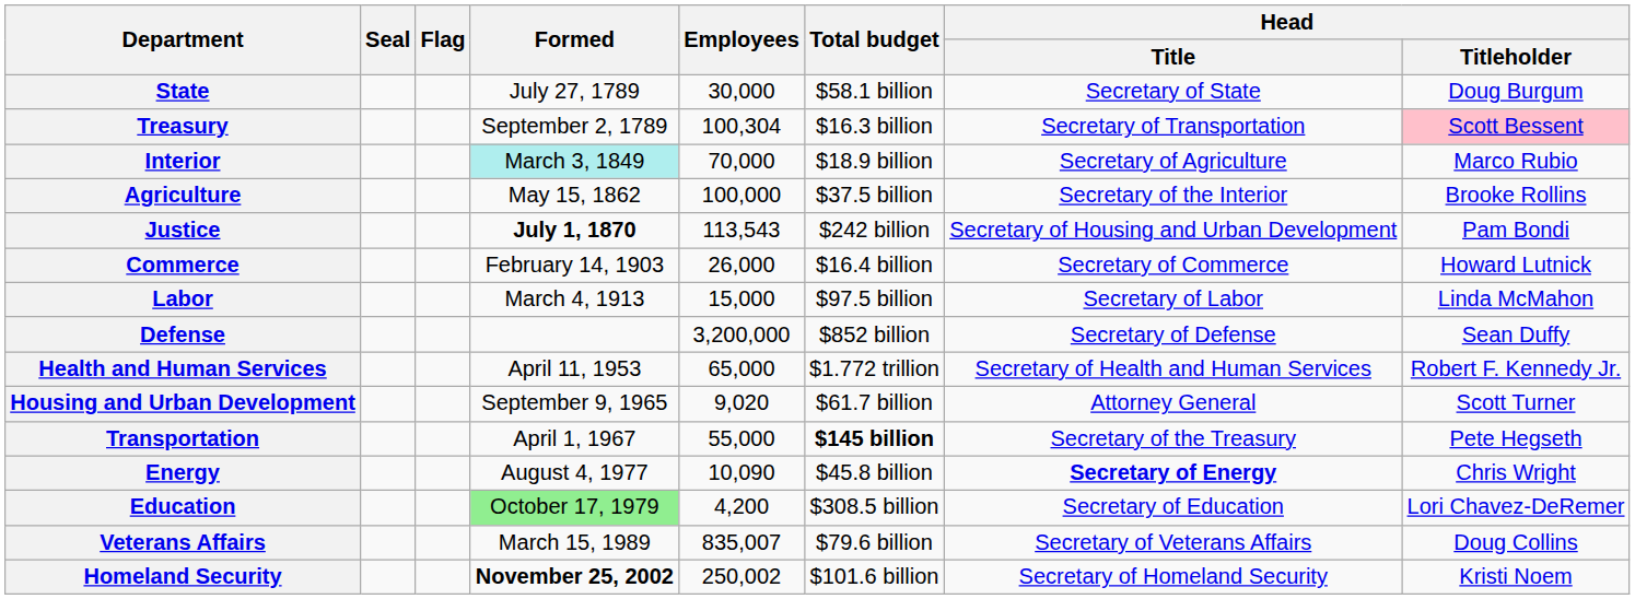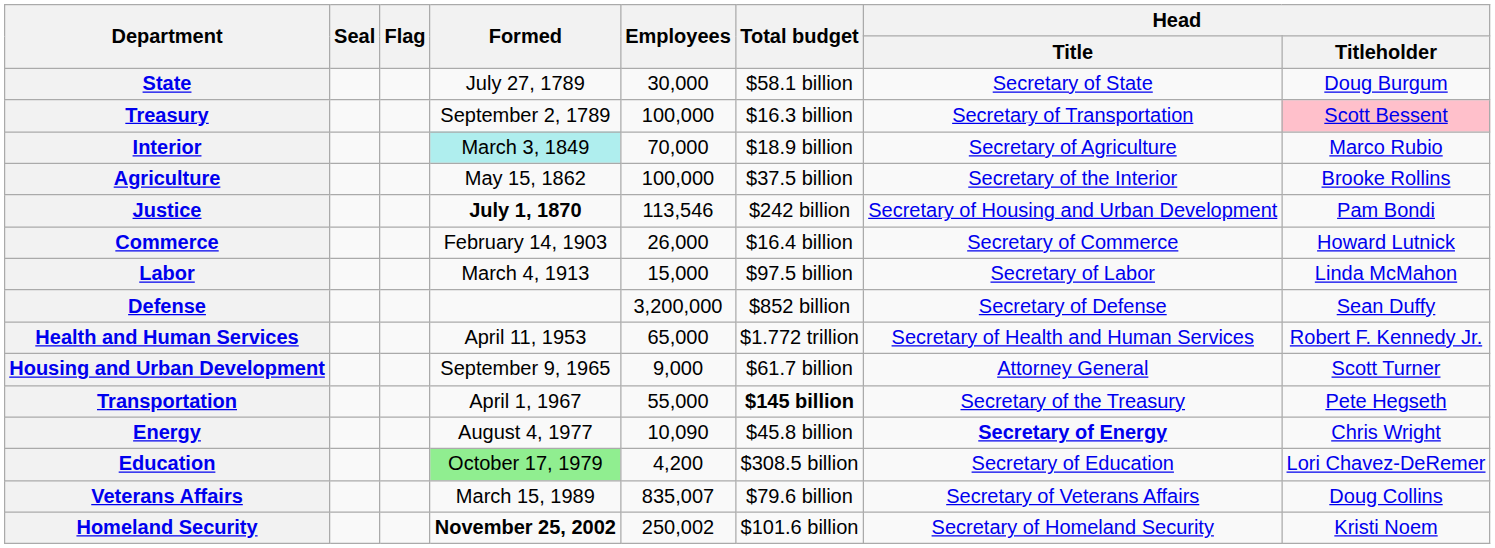 <table class="wikitable sortable plainrowheaders" style="text-align:center;">
 <tr>
 <th scope="col" rowspan="2">Department</th>
 <th scope="col" rowspan="2" data-sort-type="date">Seal</th>
 <th scope="col" rowspan="2" data-sort-type="date">Flag</th>
 <th scope="col" rowspan="2" data-sort-type="date">Formed</th>
 <th scope="col" rowspan="2" data-sort-type="number">Employees</th>
 <th scope="col" rowspan="2" data-sort-type="currency">Total budget</th>
 <th scope="col" colspan="3">Head</th>
 </tr>
 <tr>
 <th scope="col">Title</th>
 <th scope="col" colspan='2'>Titleholder</th>
 </tr>
 <tr>
 <th scope="row"><a href='#'>State</a></th>
 <td></td>
 <td></td>
 <td>July 27, 1789</td>
 <td data-sort-value=30000>30,000<br></td>
 <td data-sort-value=58100000000>$58.1 billion<br></td>
 <td><a href='#'>Secretary of State</a></td>
 <td><a href='#'>Doug Burgum</a></td>
 </tr>
 <tr>
 <th scope="row"><a href='#'>Treasury</a></th>
 <td></td>
 <td></td>
 <td>September 2, 1789</td>
-<td data-sort-value=100000>100,304<br></td>
+<td data-sort-value=100000>100,000<br></td>
 <td data-sort-value=16300000000>$16.3 billion<br></td>
 <td><a href='#'>Secretary of Transportation</a></td>
 <td style="background: pink;"><a href='#'>Scott Bessent</a></td>
 </tr>
 <tr>
 <th scope="row"><a href='#'>Interior</a></th>
 <td></td>
 <td></td>
 <td style="background: paleturquoise;">March 3, 1849</td>
 <td data-sort-value=70000>70,000<br></td>
 <td data-sort-value=35000000000>$18.9 billion<br></td>
 <td><a href='#'>Secretary of Agriculture</a></td>
 <td><a href='#'>Marco Rubio</a></td>
 </tr>
 <tr>
 <th scope="row"><a href='#'>Agriculture</a></th>
 <td></td>
 <td></td>
 <td>May 15, 1862</td>
 <td data-sort-value=100000>100,000<br></td>
 <td data-sort-value=37500000000>$37.5 billion<br></td>
 <td><a href='#'>Secretary of the Interior</a></td>
 <td><a href='#'>Brooke Rollins</a></td>
 </tr>
 <tr>
 <th scope="row"><a href='#'>Justice</a></th>
 <td></td>
 <td></td>
 <td><strong>July 1, 1870</strong></td>
-<td data-sort-value=113543>113,543<br></td>
+<td data-sort-value=113543>113,546<br></td>
 <td data-sort-value=242000000000>$242 billion<br></td>
 <td><a href='#'>Secretary of Housing and Urban Development</a></td>
 <td><a href='#'>Pam Bondi</a></td>
 </tr>
 <tr>
 <th scope="row"><a href='#'>Commerce</a></th>
 <td></td>
 <td></td>
 <td>February 14, 1903</td>
 <td data-sort-value=41000>26,000<br></td>
 <td data-sort-value=16400000000>$16.4 billion<br></td>
 <td><a href='#'>Secretary of Commerce</a></td>
 <td><a href='#'>Howard Lutnick</a></td>
 </tr>
 <tr>
 <th scope="row"><a href='#'>Labor</a></th>
 <td></td>
 <td></td>
 <td>March 4, 1913</td>
 <td data-sort-value=15000>15,000<br></td>
 <td data-sort-value=97500000000>$97.5 billion<br></td>
 <td><a href='#'>Secretary of Labor</a></td>
 <td><a href='#'>Linda McMahon</a></td>
 </tr>
 <tr>
 <th scope="row"><a href='#'>Defense</a></th>
 <td></td>
 <td><br></td>
 <td></td>
 <td data-sort-value=3200000>3,200,000<br></td>
 <td data-sort-value=852000000000>$852 billion<br></td>
 <td><a href='#'>Secretary of Defense</a></td>
 <td><a href='#'>Sean Duffy</a></td>
 </tr>
 <tr>
 <th scope="row"><a href='#'>Health and Human Services</a></th>
 <td></td>
 <td></td>
 <td>April 11, 1953</td>
 <td data-sort-value=65000>65,000<br></td>
 <td data-sort-value=1772000000000>$1.772 trillion<br></td>
 <td><a href='#'>Secretary of Health and Human Services</a></td>
 <td><a href='#'>Robert F. Kennedy Jr.</a></td>
 </tr>
 <tr>
 <th scope="row"><a href='#'>Housing and Urban Development</a></th>
 <td></td>
 <td></td>
 <td>September 9, 1965</td>
-<td data-sort-value=9000>9,020<br></td>
+<td data-sort-value=9000>9,000<br></td>
 <td data-sort-value=61700000000>$61.7 billion<br></td>
 <td><a href='#'>Attorney General</a></td>
 <td><a href='#'>Scott Turner</a></td>
 </tr>
 <tr>
 <th scope="row"><a href='#'>Transportation</a></th>
 <td></td>
 <td></td>
 <td>April 1, 1967</td>
 <td data-sort-value=55000>55,000<br></td>
 <td data-sort-value=145000000000><strong>$145 billion<br></strong></td>
 <td><a href='#'>Secretary of the Treasury</a></td>
 <td><a href='#'>Pete Hegseth</a></td>
 </tr>
 <tr>
 <th scope="row"><a href='#'>Energy</a></th>
 <td></td>
 <td></td>
 <td>August 4, 1977</td>
 <td data-sort-value=10000>10,090<br></td>
 <td data-sort-value=45800000000>$45.8 billion<br></td>
 <td><strong><a href='#'>Secretary of Energy</a></strong></td>
 <td><a href='#'>Chris Wright</a></td>
 </tr>
 <tr>
 <th scope="row"><a href='#'>Education</a></th>
 <td></td>
 <td></td>
 <td style="background: lightgreen;">October 17, 1979</td>
 <td data-sort-value=4200>4,200<br></td>
 <td data-sort-value=308500000000>$308.5 billion<br></td>
 <td><a href='#'>Secretary of Education</a></td>
 <td><a href='#'>Lori Chavez-DeRemer</a></td>
 </tr>
 <tr>
 <th scope="row"><a href='#'>Veterans Affairs</a></th>
 <td></td>
 <td></td>
 <td>March 15, 1989</td>
 <td data-sort-value=235000>835,007<br></td>
 <td data-sort-value=79600000000>$79.6 billion<br></td>
 <td><a href='#'>Secretary of Veterans Affairs</a></td>
 <td><a href='#'>Doug Collins</a></td>
 </tr>
 <tr>
 <th scope="row"><a href='#'>Homeland Security</a></th>
 <td></td>
 <td></td>
 <td><strong>November 25, 2002</strong></td>
 <td data-sort-value=250000>250,002<br></td>
 <td data-sort-value=101600000000>$101.6 billion<br></td>
 <td><a href='#'>Secretary of Homeland Security</a></td>
 <td><a href='#'>Kristi Noem</a></td>
 </tr>
 </table>
